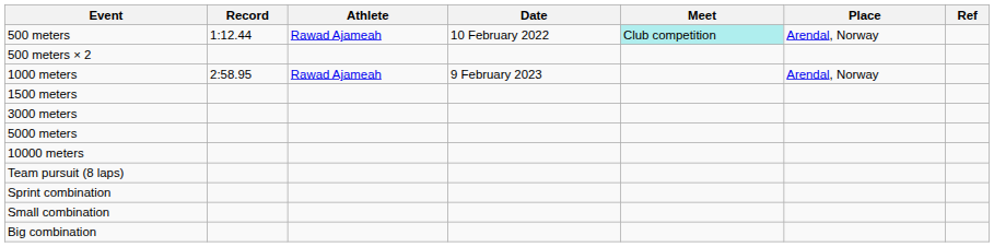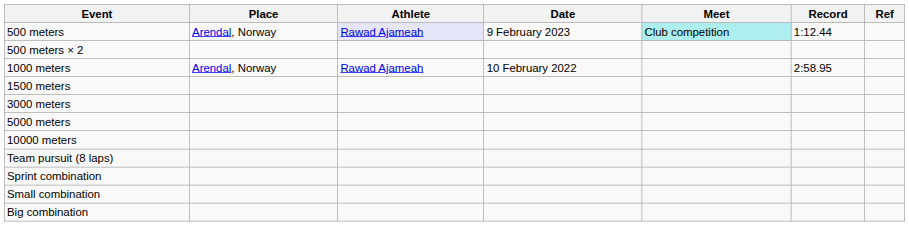 <table class="wikitable" style="font-size:95%; width: 95%;">
 <tr>
 <th>Event</th>
-<th>Record</th>
+<th>Place</th>
 <th>Athlete</th>
 <th>Date</th>
 <th>Meet</th>
-<th>Place</th>
+<th>Record</th>
 <th>Ref</th>
 </tr>
 <tr>
 <td>500 meters</td>
+<td><a href='#'>Arendal</a>, Norway</td>
+<td style="background: lavender;"><a href='#'>Rawad Ajameah</a></td>
+<td>9 February 2023</td>
+<td style="background: paleturquoise;">Club competition</td>
 <td>1:12.44</td>
-<td><a href='#'>Rawad Ajameah</a></td>
-<td>10 February 2022</td>
-<td style="background: paleturquoise;">Club competition</td>
-<td><a href='#'>Arendal</a>, Norway</td>
 <td></td>
 </tr>
 <tr>
 <td>500 meters × 2</td>
 <td></td>
 <td></td>
 <td></td>
 <td></td>
 <td></td>
 <td></td>
 </tr>
 <tr>
 <td>1000 meters</td>
+<td><a href='#'>Arendal</a>, Norway</td>
+<td><a href='#'>Rawad Ajameah</a></td>
+<td>10 February 2022</td>
+<td></td>
 <td>2:58.95</td>
-<td><a href='#'>Rawad Ajameah</a></td>
-<td>9 February 2023</td>
-<td></td>
-<td><a href='#'>Arendal</a>, Norway</td>
 <td></td>
 </tr>
 <tr>
 <td>1500 meters</td>
 <td></td>
 <td></td>
 <td></td>
 <td></td>
 <td></td>
 <td></td>
 </tr>
 <tr>
 <td>3000 meters</td>
 <td></td>
 <td></td>
 <td></td>
 <td></td>
 <td></td>
 <td></td>
 </tr>
 <tr>
 <td>5000 meters</td>
 <td></td>
 <td></td>
 <td></td>
 <td></td>
 <td></td>
 <td></td>
 </tr>
 <tr>
 <td>10000 meters</td>
 <td></td>
 <td></td>
 <td></td>
 <td></td>
 <td></td>
 <td></td>
 </tr>
 <tr>
 <td>Team pursuit (8 laps)</td>
 <td></td>
 <td></td>
 <td></td>
 <td></td>
 <td></td>
 <td></td>
 </tr>
 <tr>
 <td>Sprint combination</td>
 <td></td>
 <td></td>
 <td></td>
 <td></td>
 <td></td>
 <td></td>
 </tr>
 <tr>
 <td>Small combination</td>
 <td></td>
 <td></td>
 <td></td>
 <td></td>
 <td></td>
 <td></td>
 </tr>
 <tr>
 <td>Big combination</td>
 <td></td>
 <td></td>
 <td></td>
 <td></td>
 <td></td>
 <td></td>
 </tr>
 </table>
